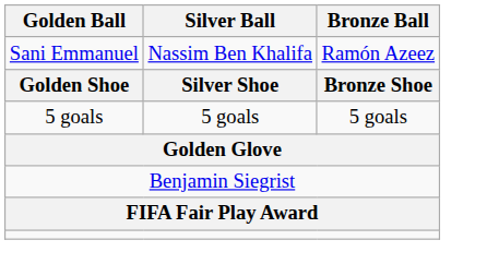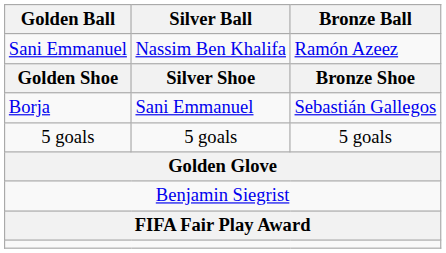 <table class="wikitable">
 <tr>
 <th>Golden Ball</th>
 <th>Silver Ball</th>
 <th>Bronze Ball</th>
 </tr>
 <tr>
 <td> <a href='#'>Sani Emmanuel</a></td>
 <td> <a href='#'>Nassim Ben Khalifa</a></td>
 <td> <a href='#'>Ramón Azeez</a></td>
 </tr>
 <tr>
 <th>Golden Shoe</th>
 <th>Silver Shoe</th>
 <th>Bronze Shoe</th>
+</tr>
+<tr>
+<td> <a href='#'>Borja</a></td>
+<td> <a href='#'>Sani Emmanuel</a></td>
+<td> <a href='#'>Sebastián Gallegos</a></td>
 </tr>
 <tr style="text-align:center">
 <td>5 goals</td>
 <td>5 goals</td>
 <td>5 goals</td>
 </tr>
 <tr>
 <th colspan="3">Golden Glove</th>
 </tr>
 <tr>
 <td colspan="3" style="text-align:center"> <a href='#'>Benjamin Siegrist</a></td>
 </tr>
 <tr>
 <th colspan="3">FIFA Fair Play Award</th>
 </tr>
 <tr>
 <td colspan="3" style="text-align:center"></td>
 </tr>
 </table>
